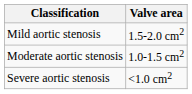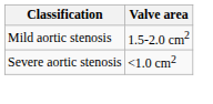 <table class="wikitable">
 <tr>
 <th>Classification</th>
 <th>Valve area</th>
 </tr>
 <tr>
 <td>Mild aortic stenosis</td>
 <td>1.5-2.0 cm<sup>2</sup></td>
 </tr>
 <tr>
-<td>Moderate aortic stenosis</td>
-<td>1.0-1.5 cm<sup>2</sup></td>
-</tr>
-<tr>
 <td>Severe aortic stenosis</td>
 <td><1.0 cm<sup>2</sup></td>
 </tr>
 </table>
